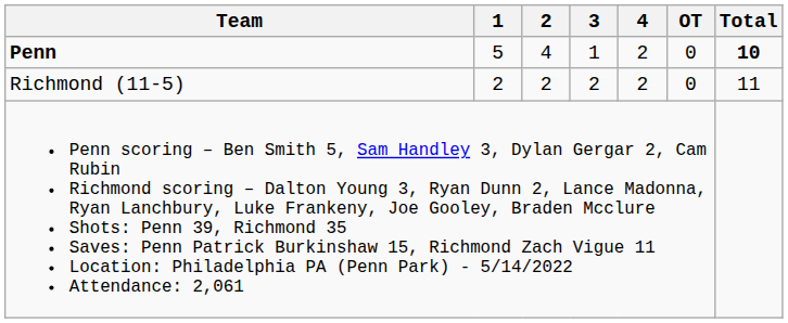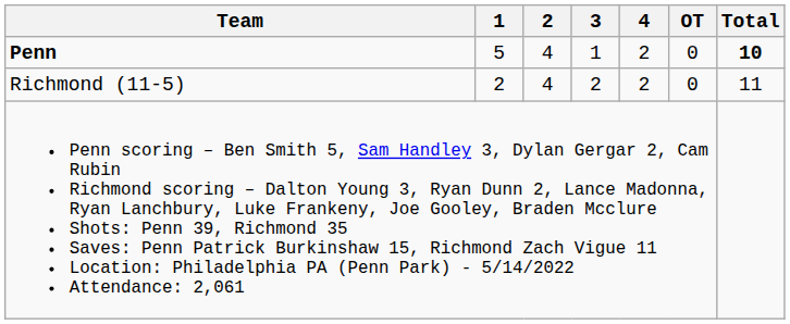 <table class="wikitable" style="text-align:center; max-width:40em">
 <tr>
 <th>Team</th>
 <th style="width:2em">1</th>
 <th style="width:2em">2</th>
 <th style="width:2em">3</th>
 <th style="width:2em">4</th>
 <th style="width:2em">OT</th>
 <th style="width:2em">Total</th>
 </tr>
 <tr>
 <td style="text-align:left"><strong>Penn</strong></td>
 <td>5</td>
 <td>4</td>
 <td>1</td>
 <td>2</td>
 <td>0</td>
 <td><strong>10</strong></td>
 </tr>
 <tr>
 <td style="text-align:left">Richmond (11-5)</td>
 <td>2</td>
-<td>2</td>
+<td>4</td>
 <td>2</td>
 <td>2</td>
 <td>0</td>
 <td>11</td>
 </tr>
 <tr>
 <td colspan=6 style="text-align:left; font-size:88%;"><br><ul><li>Penn scoring – Ben Smith 5, <a href='#'>Sam Handley</a> 3, Dylan Gergar 2, Cam Rubin</li><li>Richmond scoring – Dalton Young 3, Ryan Dunn 2, Lance Madonna, Ryan Lanchbury, Luke Frankeny, Joe Gooley, Braden Mcclure</li><li>Shots: Penn 39, Richmond 35</li><li>Saves: Penn Patrick Burkinshaw 15, Richmond Zach Vigue 11</li><li>Location: Philadelphia PA (Penn Park) - 5/14/2022</li><li>Attendance: 2,061</li></ul></td>
 </tr>
 </table>
